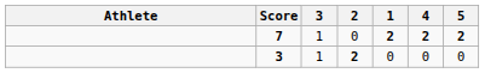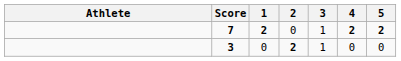 <table class="wikitable" style="text-align:center">
 <tr>
 <th width=250>Athlete</th>
 <th width=40>Score</th>
+<th width=30>1</th>
+<th width=30>2</th>
 <th width=30>3</th>
-<th width=30>2</th>
-<th width=30>1</th>
 <th width=30>4</th>
 <th width=30>5</th>
 </tr>
 <tr>
 <td align=left></td>
 <td><strong>7</strong></td>
+<td><strong>2</strong></td>
+<td>0</td>
 <td>1</td>
-<td>0</td>
-<td><strong>2</strong></td>
 <td><strong>2</strong></td>
 <td><strong>2</strong></td>
 </tr>
 <tr>
 <td align=left></td>
 <td><strong>3</strong></td>
+<td>0</td>
+<td><strong>2</strong></td>
 <td>1</td>
-<td><strong>2</strong></td>
-<td>0</td>
 <td>0</td>
 <td>0</td>
 </tr>
 </table>
